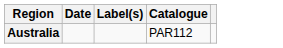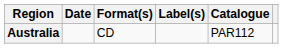 <table class="wikitable plainrowheaders" style="text-align:left">
 <tr>
 <th>Region</th>
 <th>Date</th>
+<th>Format(s)</th>
 <th>Label(s)</th>
 <th>Catalogue</th>
 <th></th>
 </tr>
 <tr>
 <th scope="row">Australia</th>
 <td></td>
+<td>CD</td>
 <td></td>
 <td>PAR112</td>
 <td></td>
 </tr>
 </table>
